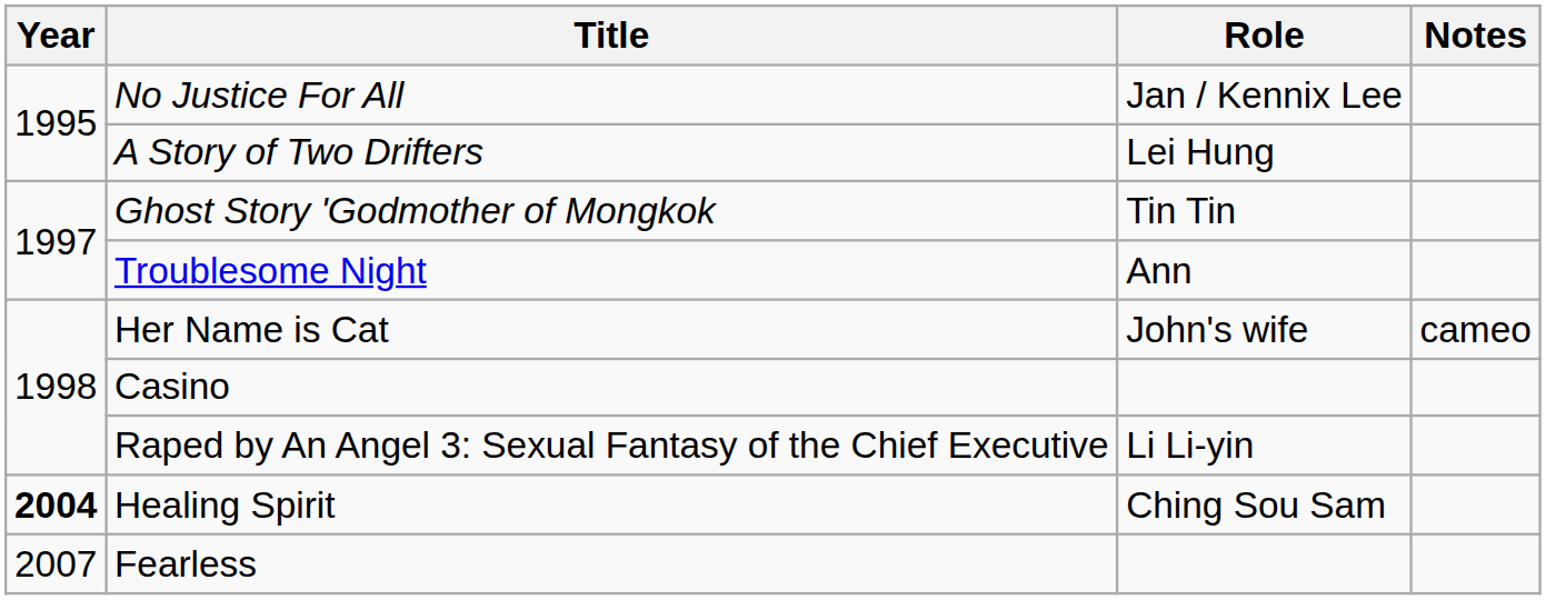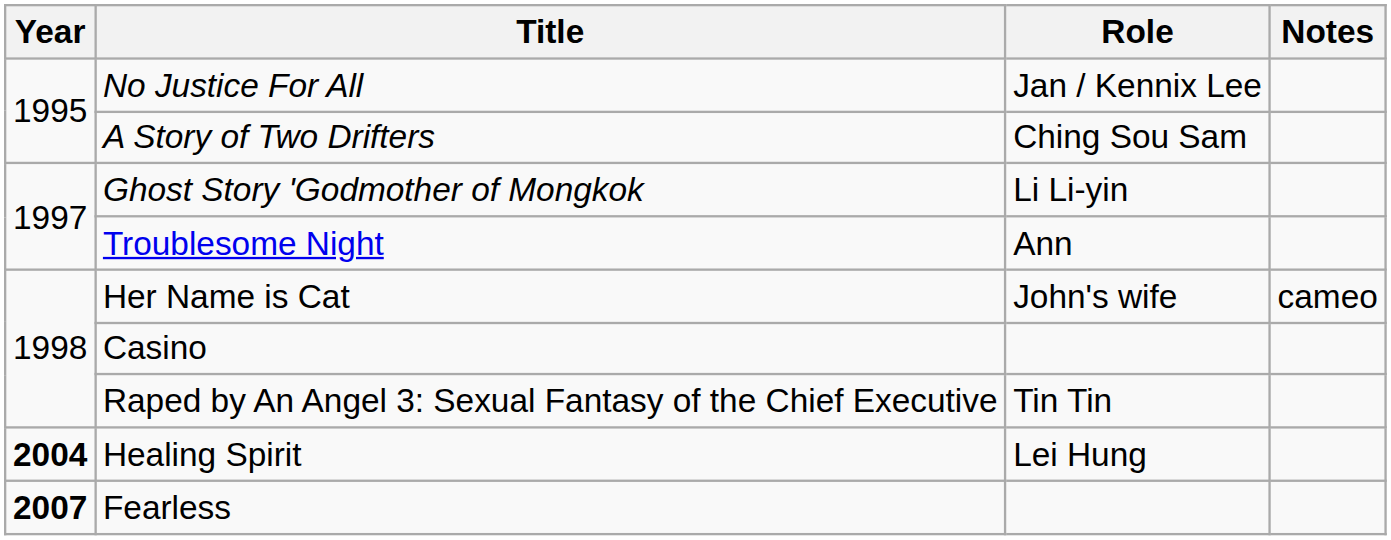 <table class="wikitable" style="font-size: 90%;">
 <tr>
 <th>Year</th>
 <th>Title</th>
 <th>Role</th>
 <th>Notes</th>
 </tr>
 <tr>
 <td rowspan="2">1995</td>
 <td><em>No Justice For All</em></td>
 <td>Jan / Kennix Lee</td>
 <td></td>
 </tr>
 <tr>
 <td><em>A Story of Two Drifters</em></td>
-<td>Lei Hung</td>
+<td>Ching Sou Sam</td>
 <td></td>
 </tr>
 <tr>
 <td rowspan="2">1997</td>
 <td><em>Ghost Story 'Godmother of Mongkok<strong></td>
-<td>Tin Tin</td>
+<td>Li Li-yin</td>
 <td></td>
 </tr>
 <tr>
 <td></em><a href='#'>Troublesome Night</a><em></td>
 <td>Ann</td>
 <td></td>
 </tr>
 <tr>
 <td rowspan="3">1998</td>
 <td></em>Her Name is Cat<em></td>
 <td>John's wife</td>
 <td>cameo</td>
 </tr>
 <tr>
 <td></em>Casino<em></td>
 <td></td>
 <td></td>
 </tr>
 <tr>
 <td></em>Raped by An Angel 3: Sexual Fantasy of the Chief Executive<em></td>
-<td>Li Li-yin</td>
+<td>Tin Tin</td>
 <td></td>
 </tr>
 <tr>
 <td><strong>2004</strong></td>
 <td></em>Healing Spirit<em></td>
-<td>Ching Sou Sam</td>
+<td>Lei Hung</td>
 <td></td>
 </tr>
 <tr>
-<td>2007</td>
+<td><strong>2007</strong></td>
 <td></em>Fearless<em></td>
 <td></td>
 <td></td>
 </tr>
 </table>
